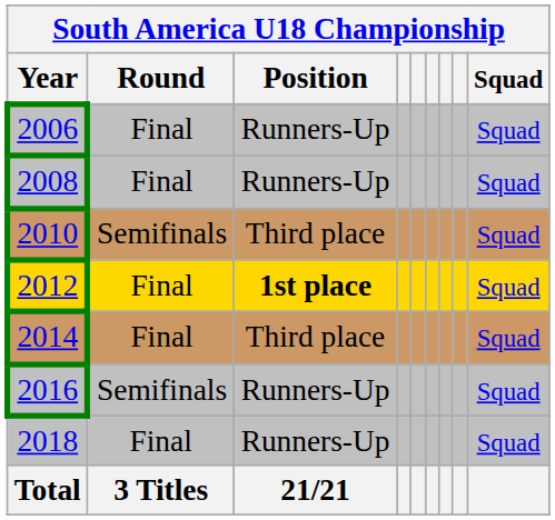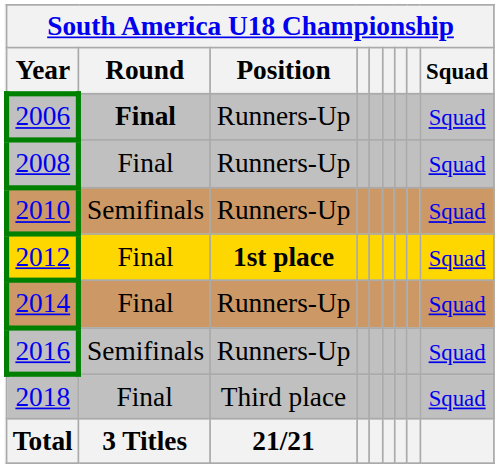 <table class="wikitable" style="text-align: center;">
 <tr>
 <th colspan=9><a href='#'>South America U18 Championship</a></th>
 </tr>
 <tr>
 <th>Year</th>
 <th>Round</th>
 <th>Position</th>
 <th></th>
 <th></th>
 <th></th>
 <th></th>
 <th></th>
 <th><small>Squad</small></th>
 </tr>
 <tr bgcolor=silver>
 <td Style="border:3px solid green"> <a href='#'>2006</a></td>
-<td>Final</td>
+<td><strong>Final</strong></td>
 <td>Runners-Up</td>
 <td></td>
 <td></td>
 <td></td>
 <td></td>
 <td></td>
 <td><small> <a href='#'>Squad</a></small></td>
 </tr>
 <tr bgcolor=silver>
 <td Style="border:3px solid green"> <a href='#'>2008</a></td>
 <td>Final</td>
 <td>Runners-Up</td>
 <td></td>
 <td></td>
 <td></td>
 <td></td>
 <td></td>
 <td><small> <a href='#'>Squad</a></small></td>
 </tr>
 <tr bgcolor=cc9966>
 <td Style="border:3px solid green"> <a href='#'>2010</a></td>
 <td>Semifinals</td>
-<td>Third place</td>
+<td>Runners-Up</td>
 <td></td>
 <td></td>
 <td></td>
 <td></td>
 <td></td>
 <td><small> <a href='#'>Squad</a></small></td>
 </tr>
 <tr bgcolor=gold>
 <td Style="border:3px solid green"> <a href='#'>2012</a></td>
 <td>Final</td>
 <td><strong>1st place</strong></td>
 <td></td>
 <td></td>
 <td></td>
 <td></td>
 <td></td>
 <td><small> <a href='#'>Squad</a></small></td>
 </tr>
 <tr bgcolor=cc9966>
 <td Style="border:3px solid green"> <a href='#'>2014</a></td>
 <td>Final</td>
-<td>Third place</td>
+<td>Runners-Up</td>
 <td></td>
 <td></td>
 <td></td>
 <td></td>
 <td></td>
 <td><small> <a href='#'>Squad</a></small></td>
 </tr>
 <tr bgcolor=silver>
 <td Style="border:3px solid green"> <a href='#'>2016</a></td>
 <td>Semifinals</td>
 <td>Runners-Up</td>
 <td></td>
 <td></td>
 <td></td>
 <td></td>
 <td></td>
 <td><small> <a href='#'>Squad</a></small></td>
 </tr>
 <tr bgcolor=silver>
 <td> <a href='#'>2018</a></td>
 <td>Final</td>
-<td>Runners-Up</td>
+<td>Third place</td>
 <td></td>
 <td></td>
 <td></td>
 <td></td>
 <td></td>
 <td><small> <a href='#'>Squad</a></small></td>
 </tr>
 <tr>
 <th>Total</th>
 <th>3 Titles</th>
 <th>21/21</th>
 <th></th>
 <th></th>
 <th></th>
 <th></th>
 <th></th>
 <th></th>
 </tr>
 </table>
